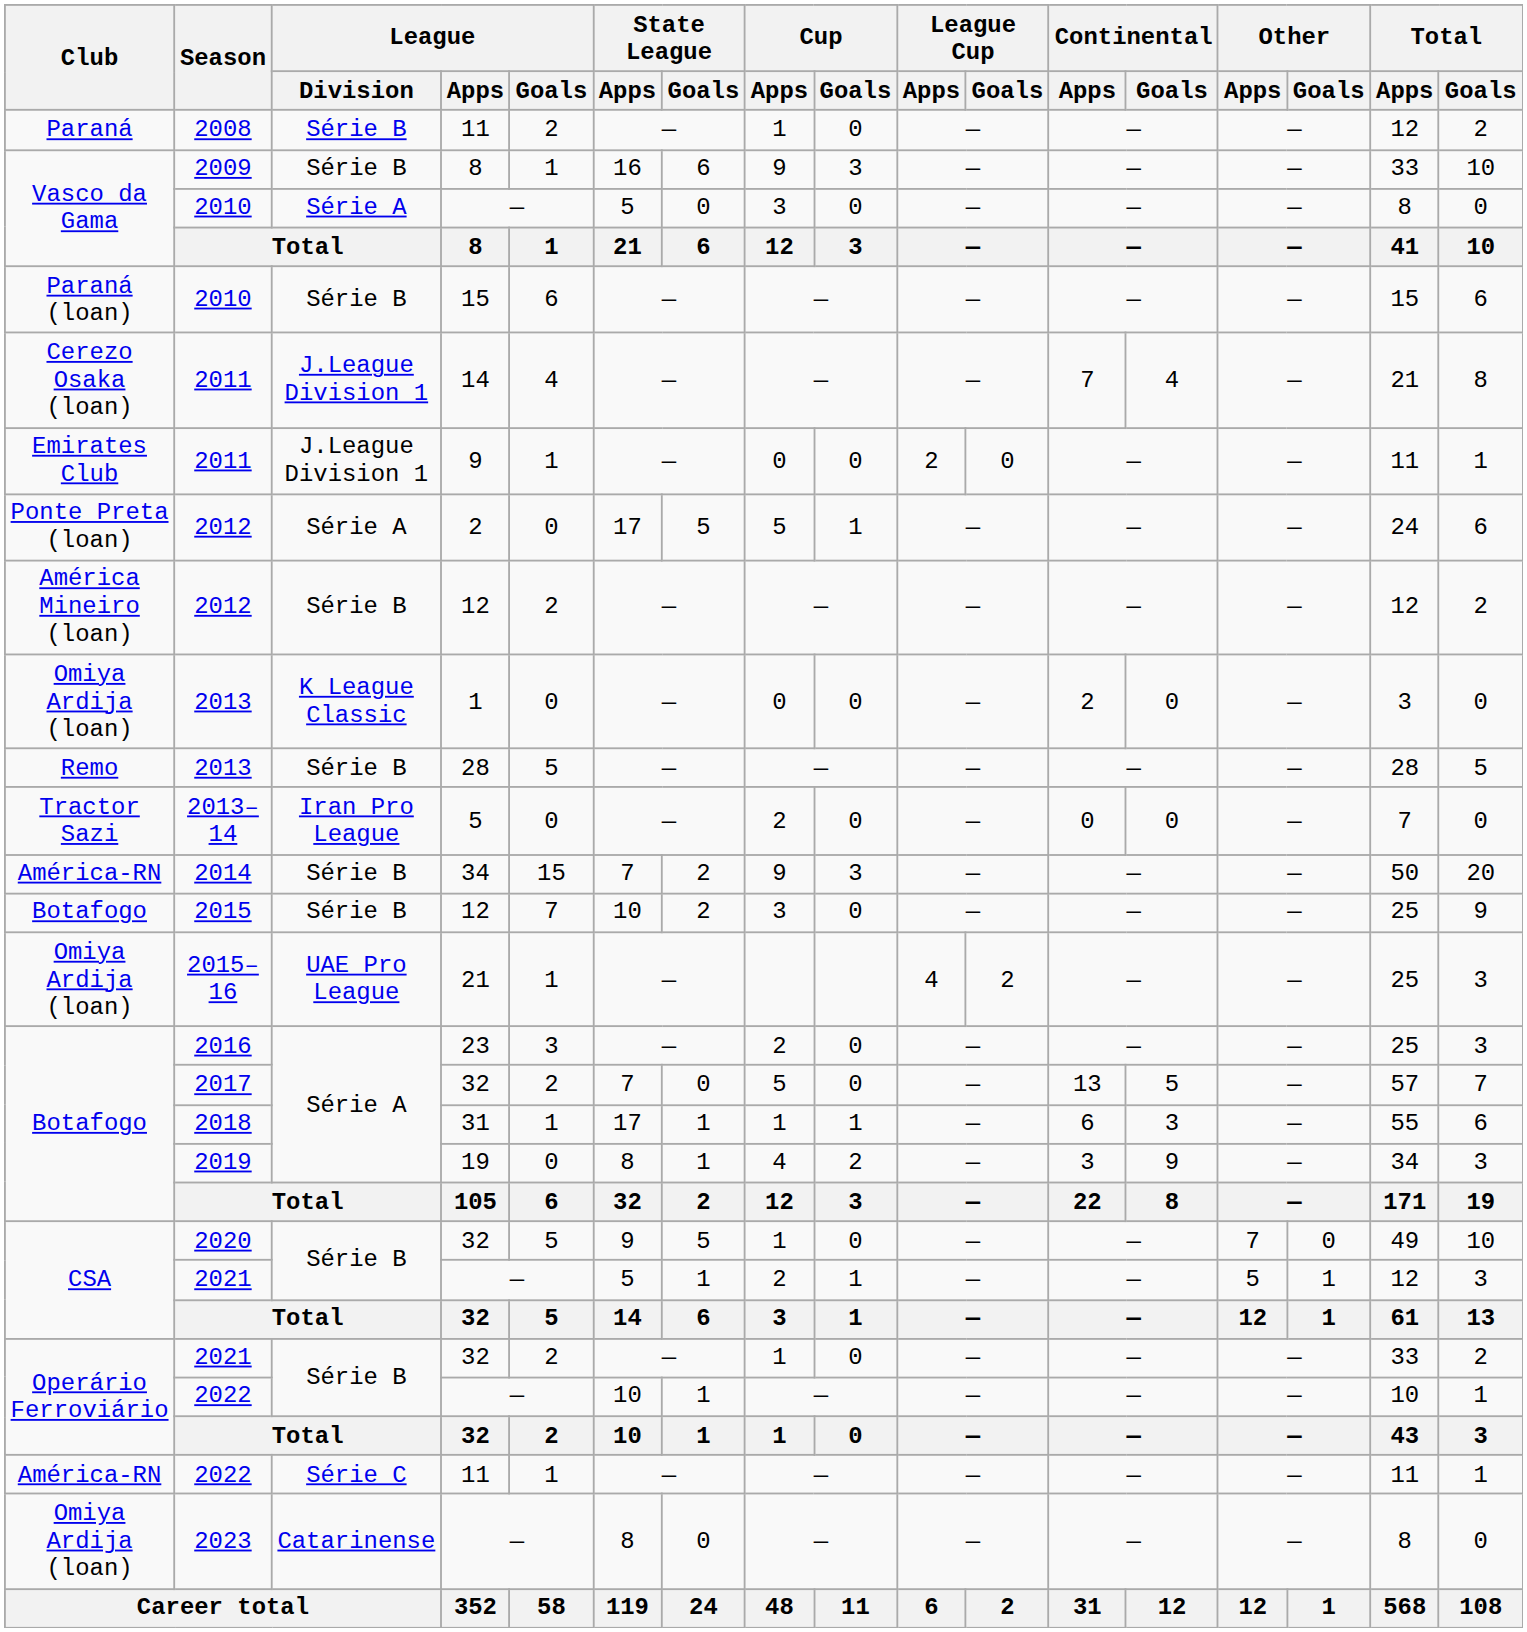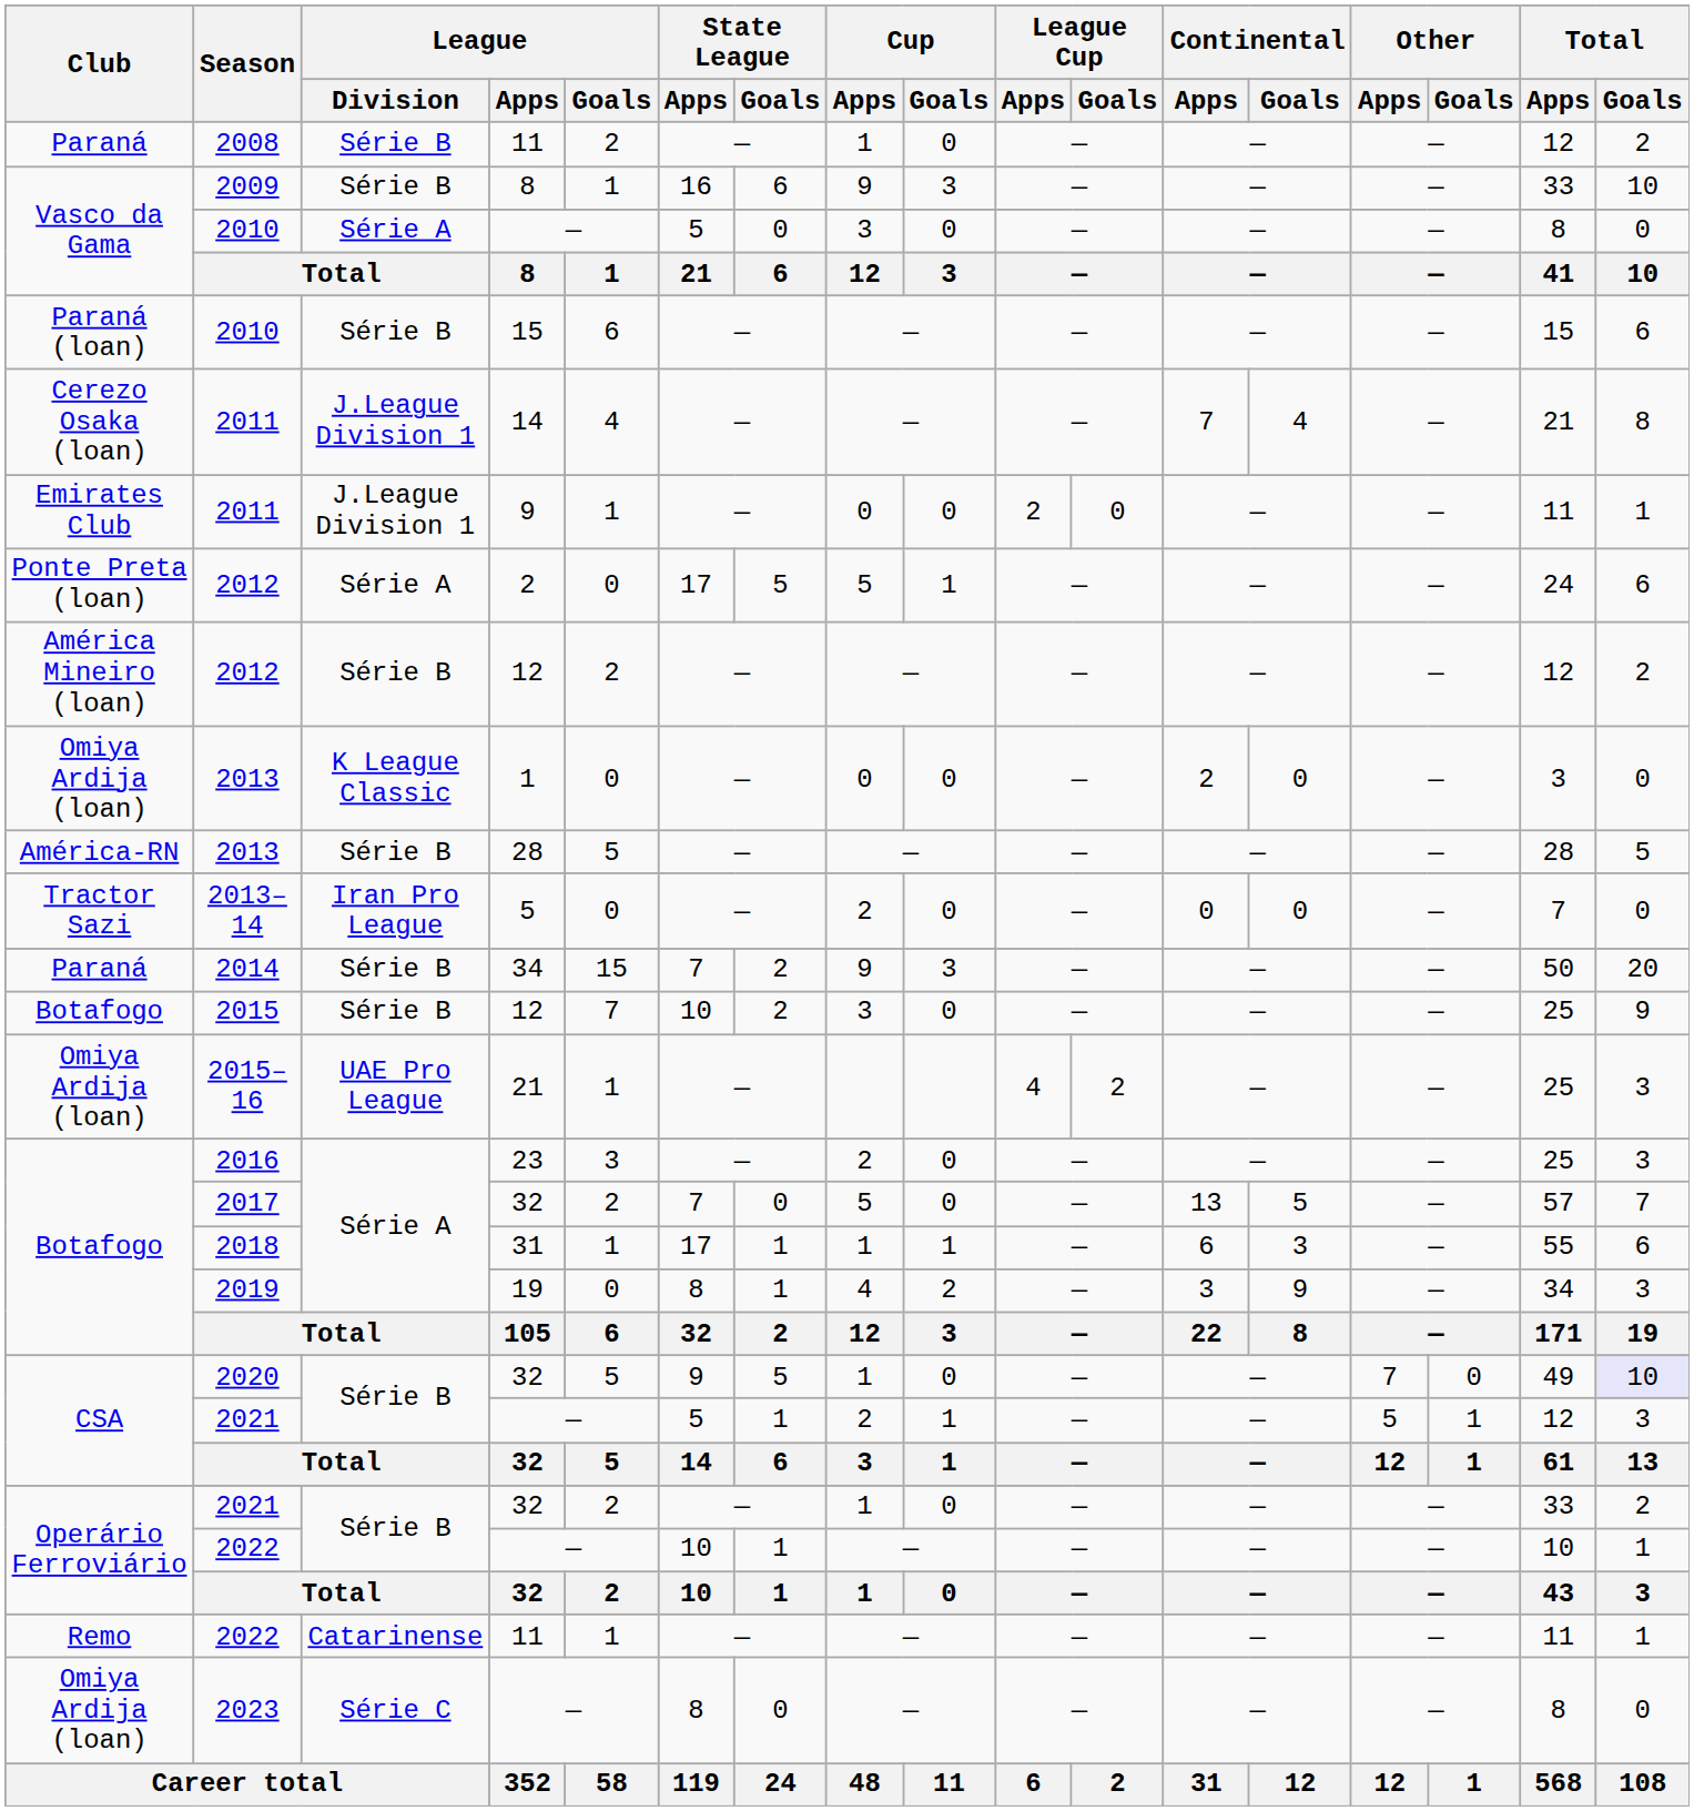 <table class="wikitable" style="text-align:center">
 <tr>
 <th rowspan=2>Club</th>
 <th rowspan=2>Season</th>
 <th colspan=3>League</th>
 <th colspan=2>State League</th>
 <th colspan=2>Cup</th>
 <th colspan=2>League Cup</th>
 <th colspan=2>Continental</th>
 <th colspan=2>Other</th>
 <th colspan=2>Total</th>
 </tr>
 <tr>
 <th>Division</th>
 <th>Apps</th>
 <th>Goals</th>
 <th>Apps</th>
 <th>Goals</th>
 <th>Apps</th>
 <th>Goals</th>
 <th>Apps</th>
 <th>Goals</th>
 <th>Apps</th>
 <th>Goals</th>
 <th>Apps</th>
 <th>Goals</th>
 <th>Apps</th>
 <th>Goals</th>
 </tr>
 <tr>
 <td><a href='#'>Paraná</a></td>
 <td><a href='#'>2008</a></td>
 <td><a href='#'>Série B</a></td>
 <td>11</td>
 <td>2</td>
 <td colspan="2">—</td>
 <td>1</td>
 <td>0</td>
 <td colspan="2">—</td>
 <td colspan="2">—</td>
 <td colspan="2">—</td>
 <td>12</td>
 <td>2</td>
 </tr>
 <tr>
 <td rowspan="3"><a href='#'>Vasco da Gama</a></td>
 <td><a href='#'>2009</a></td>
 <td>Série B</td>
 <td>8</td>
 <td>1</td>
 <td>16</td>
 <td>6</td>
 <td>9</td>
 <td>3</td>
 <td colspan="2">—</td>
 <td colspan="2">—</td>
 <td colspan="2">—</td>
 <td>33</td>
 <td>10</td>
 </tr>
 <tr>
 <td><a href='#'>2010</a></td>
 <td><a href='#'>Série A</a></td>
 <td colspan="2">—</td>
 <td>5</td>
 <td>0</td>
 <td>3</td>
 <td>0</td>
 <td colspan="2">—</td>
 <td colspan="2">—</td>
 <td colspan="2">—</td>
 <td>8</td>
 <td>0</td>
 </tr>
 <tr>
 <th colspan=2>Total</th>
 <th>8</th>
 <th>1</th>
 <th>21</th>
 <th>6</th>
 <th>12</th>
 <th>3</th>
 <th colspan="2">—</th>
 <th colspan="2">—</th>
 <th colspan="2">—</th>
 <th>41</th>
 <th>10</th>
 </tr>
 <tr>
 <td><a href='#'>Paraná</a> (loan)</td>
 <td><a href='#'>2010</a></td>
 <td>Série B</td>
 <td>15</td>
 <td>6</td>
 <td colspan="2">—</td>
 <td colspan="2">—</td>
 <td colspan="2">—</td>
 <td colspan="2">—</td>
 <td colspan="2">—</td>
 <td>15</td>
 <td>6</td>
 </tr>
 <tr>
 <td><a href='#'>Cerezo Osaka</a> (loan)</td>
 <td><a href='#'>2011</a></td>
 <td><a href='#'>J.League Division 1</a></td>
 <td>14</td>
 <td>4</td>
 <td colspan="2">—</td>
 <td colspan="2">—</td>
 <td colspan="2">—</td>
 <td>7</td>
 <td>4</td>
 <td colspan="2">—</td>
 <td>21</td>
 <td>8</td>
 </tr>
 <tr>
 <td><a href='#'>Emirates Club</a></td>
 <td><a href='#'>2011</a></td>
 <td>J.League Division 1</td>
 <td>9</td>
 <td>1</td>
 <td colspan="2">—</td>
 <td>0</td>
 <td>0</td>
 <td>2</td>
 <td>0</td>
 <td colspan="2">—</td>
 <td colspan="2">—</td>
 <td>11</td>
 <td>1</td>
 </tr>
 <tr>
 <td><a href='#'>Ponte Preta</a> (loan)</td>
 <td><a href='#'>2012</a></td>
 <td>Série A</td>
 <td>2</td>
 <td>0</td>
 <td>17</td>
 <td>5</td>
 <td>5</td>
 <td>1</td>
 <td colspan="2">—</td>
 <td colspan="2">—</td>
 <td colspan="2">—</td>
 <td>24</td>
 <td>6</td>
 </tr>
 <tr>
 <td><a href='#'>América Mineiro</a> (loan)</td>
 <td><a href='#'>2012</a></td>
 <td>Série B</td>
 <td>12</td>
 <td>2</td>
 <td colspan="2">—</td>
 <td colspan="2">—</td>
 <td colspan="2">—</td>
 <td colspan="2">—</td>
 <td colspan="2">—</td>
 <td>12</td>
 <td>2</td>
 </tr>
 <tr>
 <td><a href='#'>Omiya Ardija</a> (loan)</td>
 <td><a href='#'>2013</a></td>
 <td><a href='#'>K League Classic</a></td>
 <td>1</td>
 <td>0</td>
 <td colspan="2">—</td>
 <td>0</td>
 <td>0</td>
 <td colspan="2">—</td>
 <td>2</td>
 <td>0</td>
 <td colspan="2">—</td>
 <td>3</td>
 <td>0</td>
 </tr>
 <tr>
-<td><a href='#'>Remo</a></td>
+<td><a href='#'>América-RN</a></td>
 <td><a href='#'>2013</a></td>
 <td>Série B</td>
 <td>28</td>
 <td>5</td>
 <td colspan="2">—</td>
 <td colspan="2">—</td>
 <td colspan="2">—</td>
 <td colspan="2">—</td>
 <td colspan="2">—</td>
 <td>28</td>
 <td>5</td>
 </tr>
 <tr>
 <td><a href='#'>Tractor Sazi</a></td>
 <td><a href='#'>2013–14</a></td>
 <td><a href='#'>Iran Pro League</a></td>
 <td>5</td>
 <td>0</td>
 <td colspan="2">—</td>
 <td>2</td>
 <td>0</td>
 <td colspan="2">—</td>
 <td>0</td>
 <td>0</td>
 <td colspan="2">—</td>
 <td>7</td>
 <td>0</td>
 </tr>
 <tr>
-<td><a href='#'>América-RN</a></td>
+<td><a href='#'>Paraná</a></td>
 <td><a href='#'>2014</a></td>
 <td>Série B</td>
 <td>34</td>
 <td>15</td>
 <td>7</td>
 <td>2</td>
 <td>9</td>
 <td>3</td>
 <td colspan="2">—</td>
 <td colspan="2">—</td>
 <td colspan="2">—</td>
 <td>50</td>
 <td>20</td>
 </tr>
 <tr>
 <td><a href='#'>Botafogo</a></td>
 <td><a href='#'>2015</a></td>
 <td>Série B</td>
 <td>12</td>
 <td>7</td>
 <td>10</td>
 <td>2</td>
 <td>3</td>
 <td>0</td>
 <td colspan="2">—</td>
 <td colspan="2">—</td>
 <td colspan="2">—</td>
 <td>25</td>
 <td>9</td>
 </tr>
 <tr>
 <td><a href='#'>Omiya Ardija</a> (loan)</td>
 <td><a href='#'>2015–16</a></td>
 <td><a href='#'>UAE Pro League</a></td>
 <td>21</td>
 <td>1</td>
 <td colspan="2">—</td>
 <td></td>
 <td></td>
 <td>4</td>
 <td>2</td>
 <td colspan="2">—</td>
 <td colspan="2">—</td>
 <td>25</td>
 <td>3</td>
 </tr>
 <tr>
 <td rowspan="5"><a href='#'>Botafogo</a></td>
 <td><a href='#'>2016</a></td>
 <td rowspan="4">Série A</td>
 <td>23</td>
 <td>3</td>
 <td colspan="2">—</td>
 <td>2</td>
 <td>0</td>
 <td colspan="2">—</td>
 <td colspan="2">—</td>
 <td colspan="2">—</td>
 <td>25</td>
 <td>3</td>
 </tr>
 <tr>
 <td><a href='#'>2017</a></td>
 <td>32</td>
 <td>2</td>
 <td>7</td>
 <td>0</td>
 <td>5</td>
 <td>0</td>
 <td colspan="2">—</td>
 <td>13</td>
 <td>5</td>
 <td colspan="2">—</td>
 <td>57</td>
 <td>7</td>
 </tr>
 <tr>
 <td><a href='#'>2018</a></td>
 <td>31</td>
 <td>1</td>
 <td>17</td>
 <td>1</td>
 <td>1</td>
 <td>1</td>
 <td colspan="2">—</td>
 <td>6</td>
 <td>3</td>
 <td colspan="2">—</td>
 <td>55</td>
 <td>6</td>
 </tr>
 <tr>
 <td><a href='#'>2019</a></td>
 <td>19</td>
 <td>0</td>
 <td>8</td>
 <td>1</td>
 <td>4</td>
 <td>2</td>
 <td colspan="2">—</td>
 <td>3</td>
 <td>9</td>
 <td colspan="2">—</td>
 <td>34</td>
 <td>3</td>
 </tr>
 <tr>
 <th colspan=2>Total</th>
 <th>105</th>
 <th>6</th>
 <th>32</th>
 <th>2</th>
 <th>12</th>
 <th>3</th>
 <th colspan="2">—</th>
 <th>22</th>
 <th>8</th>
 <th colspan="2">—</th>
 <th>171</th>
 <th>19</th>
 </tr>
 <tr>
 <td rowspan="3"><a href='#'>CSA</a></td>
 <td><a href='#'>2020</a></td>
 <td rowspan="2">Série B</td>
 <td>32</td>
 <td>5</td>
 <td>9</td>
 <td>5</td>
 <td>1</td>
 <td>0</td>
 <td colspan="2">—</td>
 <td colspan="2">—</td>
 <td>7</td>
 <td>0</td>
 <td>49</td>
-<td>10</td>
+<td style="background: lavender;">10</td>
 </tr>
 <tr>
 <td><a href='#'>2021</a></td>
 <td colspan="2">—</td>
 <td>5</td>
 <td>1</td>
 <td>2</td>
 <td>1</td>
 <td colspan="2">—</td>
 <td colspan="2">—</td>
 <td>5</td>
 <td>1</td>
 <td>12</td>
 <td>3</td>
 </tr>
 <tr>
 <th colspan=2>Total</th>
 <th>32</th>
 <th>5</th>
 <th>14</th>
 <th>6</th>
 <th>3</th>
 <th>1</th>
 <th colspan="2">—</th>
 <th colspan="2">—</th>
 <th>12</th>
 <th>1</th>
 <th>61</th>
 <th>13</th>
 </tr>
 <tr>
 <td rowspan="3"><a href='#'>Operário Ferroviário</a></td>
 <td><a href='#'>2021</a></td>
 <td rowspan="2">Série B</td>
 <td>32</td>
 <td>2</td>
 <td colspan="2">—</td>
 <td>1</td>
 <td>0</td>
 <td colspan="2">—</td>
 <td colspan="2">—</td>
 <td colspan="2">—</td>
 <td>33</td>
 <td>2</td>
 </tr>
 <tr>
 <td><a href='#'>2022</a></td>
 <td colspan="2">—</td>
 <td>10</td>
 <td>1</td>
 <td colspan="2">—</td>
 <td colspan="2">—</td>
 <td colspan="2">—</td>
 <td colspan="2">—</td>
 <td>10</td>
 <td>1</td>
 </tr>
 <tr>
 <th colspan=2>Total</th>
 <th>32</th>
 <th>2</th>
 <th>10</th>
 <th>1</th>
 <th>1</th>
 <th>0</th>
 <th colspan="2">—</th>
 <th colspan="2">—</th>
 <th colspan="2">—</th>
 <th>43</th>
 <th>3</th>
 </tr>
 <tr>
-<td><a href='#'>América-RN</a></td>
+<td><a href='#'>Remo</a></td>
 <td><a href='#'>2022</a></td>
-<td><a href='#'>Série C</a></td>
+<td><a href='#'>Catarinense</a></td>
 <td>11</td>
 <td>1</td>
 <td colspan="2">—</td>
 <td colspan="2">—</td>
 <td colspan="2">—</td>
 <td colspan="2">—</td>
 <td colspan="2">—</td>
 <td>11</td>
 <td>1</td>
 </tr>
 <tr>
 <td><a href='#'>Omiya Ardija</a> (loan)</td>
 <td><a href='#'>2023</a></td>
-<td><a href='#'>Catarinense</a></td>
+<td><a href='#'>Série C</a></td>
 <td colspan="2">—</td>
 <td>8</td>
 <td>0</td>
 <td colspan="2">—</td>
 <td colspan="2">—</td>
 <td colspan="2">—</td>
 <td colspan="2">—</td>
 <td>8</td>
 <td>0</td>
 </tr>
 <tr>
 <th colspan=3>Career total</th>
 <th>352</th>
 <th>58</th>
 <th>119</th>
 <th>24</th>
 <th>48</th>
 <th>11</th>
 <th>6</th>
 <th>2</th>
 <th>31</th>
 <th>12</th>
 <th>12</th>
 <th>1</th>
 <th>568</th>
 <th>108</th>
 </tr>
 </table>
